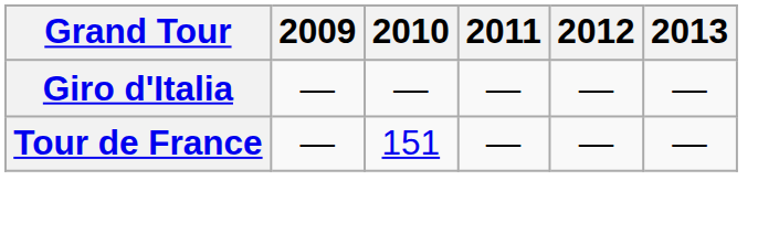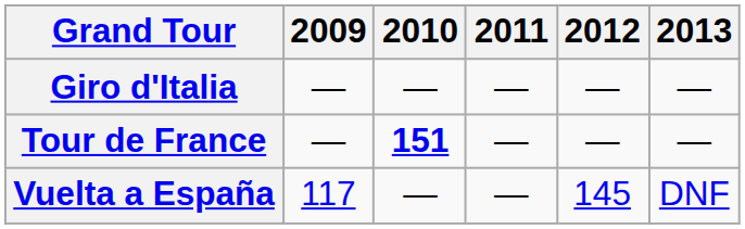 <table class="wikitable plainrowheaders">
 <tr>
 <th scope="col"><a href='#'>Grand Tour</a></th>
 <th scope="col">2009</th>
 <th scope="col">2010</th>
 <th scope="col">2011</th>
 <th scope="col">2012</th>
 <th scope="col">2013</th>
 </tr>
 <tr style="text-align:center;">
 <th scope="row"> <a href='#'>Giro d'Italia</a></th>
 <td>—</td>
 <td>—</td>
 <td>—</td>
 <td>—</td>
 <td>—</td>
 </tr>
 <tr style="text-align:center;">
 <th scope="row"> <a href='#'>Tour de France</a></th>
 <td>—</td>
-<td style="text-align:center;"><a href='#'>151</a></td>
+<td style="text-align:center;"><strong><a href='#'>151</a></strong></td>
 <td>—</td>
 <td>—</td>
 <td>—</td>
 </tr>
+<tr style="text-align:center;">
+<th scope="row"> <a href='#'>Vuelta a España</a></th>
+<td style="text-align:center;"><a href='#'>117</a></td>
+<td>—</td>
+<td>—</td>
+<td style="text-align:center;"><a href='#'>145</a></td>
+<td style="text-align:center;"><a href='#'>DNF</a></td>
+</tr>
 </table>
